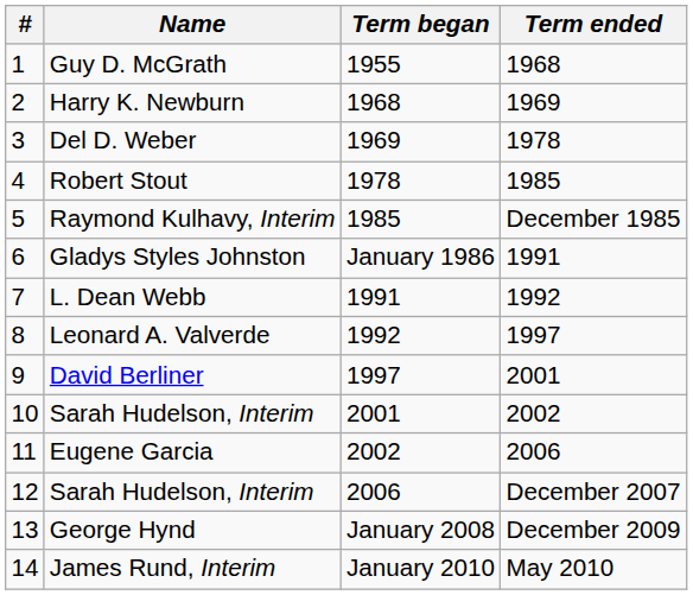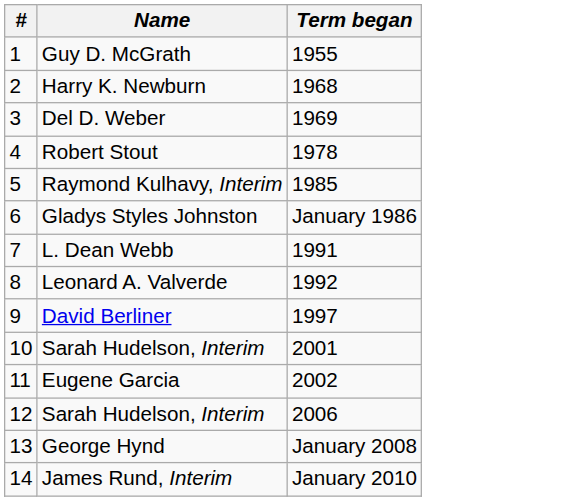 <table class="wikitable">
 <tr>
 <th><em>#</em></th>
 <th><em>Name</em></th>
 <th><em>Term began</em></th>
-<th><em>Term ended</em></th>
 </tr>
 <tr>
 <td>1</td>
 <td>Guy D. McGrath</td>
 <td>1955</td>
-<td>1968</td>
 </tr>
 <tr>
 <td>2</td>
 <td>Harry K. Newburn</td>
 <td>1968</td>
-<td>1969</td>
 </tr>
 <tr>
 <td>3</td>
 <td>Del D. Weber</td>
 <td>1969</td>
-<td>1978</td>
 </tr>
 <tr>
 <td>4</td>
 <td>Robert Stout</td>
 <td>1978</td>
-<td>1985</td>
 </tr>
 <tr>
 <td>5</td>
 <td>Raymond Kulhavy, <em>Interim</em></td>
 <td>1985</td>
-<td>December 1985</td>
 </tr>
 <tr>
 <td>6</td>
 <td>Gladys Styles Johnston</td>
 <td>January 1986</td>
-<td>1991</td>
 </tr>
 <tr>
 <td>7</td>
 <td>L. Dean Webb</td>
 <td>1991</td>
-<td>1992</td>
 </tr>
 <tr>
 <td>8</td>
 <td>Leonard A. Valverde</td>
 <td>1992</td>
-<td>1997</td>
 </tr>
 <tr>
 <td>9</td>
 <td><a href='#'>David Berliner</a></td>
 <td>1997</td>
-<td>2001</td>
 </tr>
 <tr>
 <td>10</td>
 <td>Sarah Hudelson, <em>Interim</em></td>
 <td>2001</td>
-<td>2002</td>
 </tr>
 <tr>
 <td>11</td>
 <td>Eugene Garcia</td>
 <td>2002</td>
-<td>2006</td>
 </tr>
 <tr>
 <td>12</td>
 <td>Sarah Hudelson, <em>Interim</em></td>
 <td>2006</td>
-<td>December 2007</td>
 </tr>
 <tr>
 <td>13</td>
 <td>George Hynd</td>
 <td>January 2008</td>
-<td>December 2009</td>
 </tr>
 <tr>
 <td>14</td>
 <td>James Rund, <em>Interim</em></td>
 <td>January 2010</td>
-<td>May 2010</td>
 </tr>
 </table>
